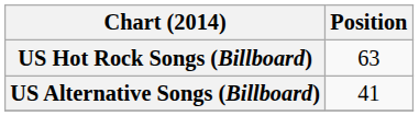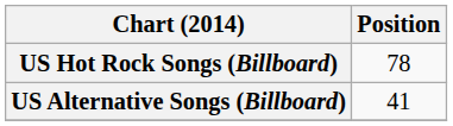 <table class="wikitable plainrowheaders sortable">
 <tr>
 <th>Chart (2014)</th>
 <th>Position</th>
 </tr>
 <tr>
 <th scope="row">US Hot Rock Songs (<em>Billboard</em>)</th>
-<td style="text-align:center;">63</td>
+<td style="text-align:center;">78</td>
 </tr>
 <tr>
 <th scope="row">US Alternative Songs (<em>Billboard</em>)</th>
 <td style="text-align:center;">41</td>
 </tr>
 <tr>
 </tr>
 </table>
